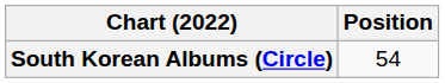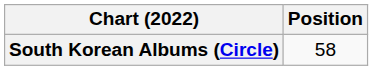 <table class="wikitable plainrowheaders" style="text-align:center">
 <tr>
 <th scope="col">Chart (2022)</th>
 <th scope="col">Position</th>
 </tr>
 <tr>
 <th scope="row">South Korean Albums (<a href='#'>Circle</a>)</th>
-<td>54</td>
+<td>58</td>
 </tr>
 </table>
